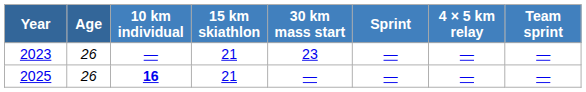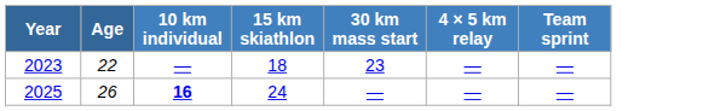 <table class="wikitable" style="font-size:95%; text-align:center; border:grey solid 1px; border-collapse:collapse; background:#ffffff;">
 <tr>
 <th style="background-color:#369; color:white; width:60px;"> Year </th>
 <th style="background-color:#369; color:white; width:40px;"> Age </th>
 <th style="background-color:#4180be; color:white; width:75px;"> 10 km <br> individual </th>
 <th style="background-color:#4180be; color:white; width:75px;"> 15 km <br> skiathlon </th>
 <th style="background-color:#4180be; color:white; width:75px;"> 30 km <br> mass start </th>
-<th style="background-color:#4180be; color:white; width:75px;"> Sprint </th>
 <th style="background-color:#4180be; color:white; width:75px;"> 4 × 5 km <br> relay </th>
 <th style="background-color:#4180be; color:white; width:75px;"> Team <br> sprint </th>
 </tr>
 <tr>
 <td><a href='#'>2023</a></td>
-<td><em>26</em></td>
+<td><em>22</em></td>
 <td><a href='#'>—</a></td>
-<td><a href='#'>21</a></td>
+<td><a href='#'>18</a></td>
 <td><a href='#'>23</a></td>
-<td><a href='#'>—</a></td>
 <td><a href='#'>—</a></td>
 <td><a href='#'>—</a></td>
 </tr>
 <tr>
 <td><a href='#'>2025</a></td>
 <td><em>26</em></td>
 <td><strong><a href='#'>16</a></strong></td>
-<td><a href='#'>21</a></td>
-<td><a href='#'>—</a></td>
+<td><a href='#'>24</a></td>
 <td><a href='#'>—</a></td>
 <td><a href='#'>—</a></td>
 <td><a href='#'>—</a></td>
 </tr>
 </table>
